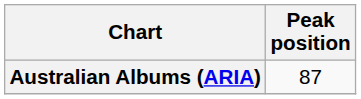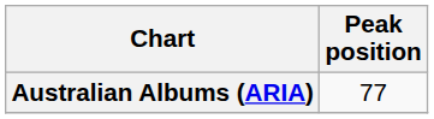 <table class="wikitable sortable plainrowheaders" style="text-align:center">
 <tr>
 <th scope="col">Chart</th>
 <th scope="col">Peak<br>position</th>
 </tr>
 <tr>
 <th scope="row">Australian Albums (<a href='#'>ARIA</a>)</th>
-<td>87</td>
+<td>77</td>
 </tr>
 <tr>
 </tr>
 <tr>
 </tr>
 <tr>
 </tr>
 <tr>
 </tr>
 </table>
